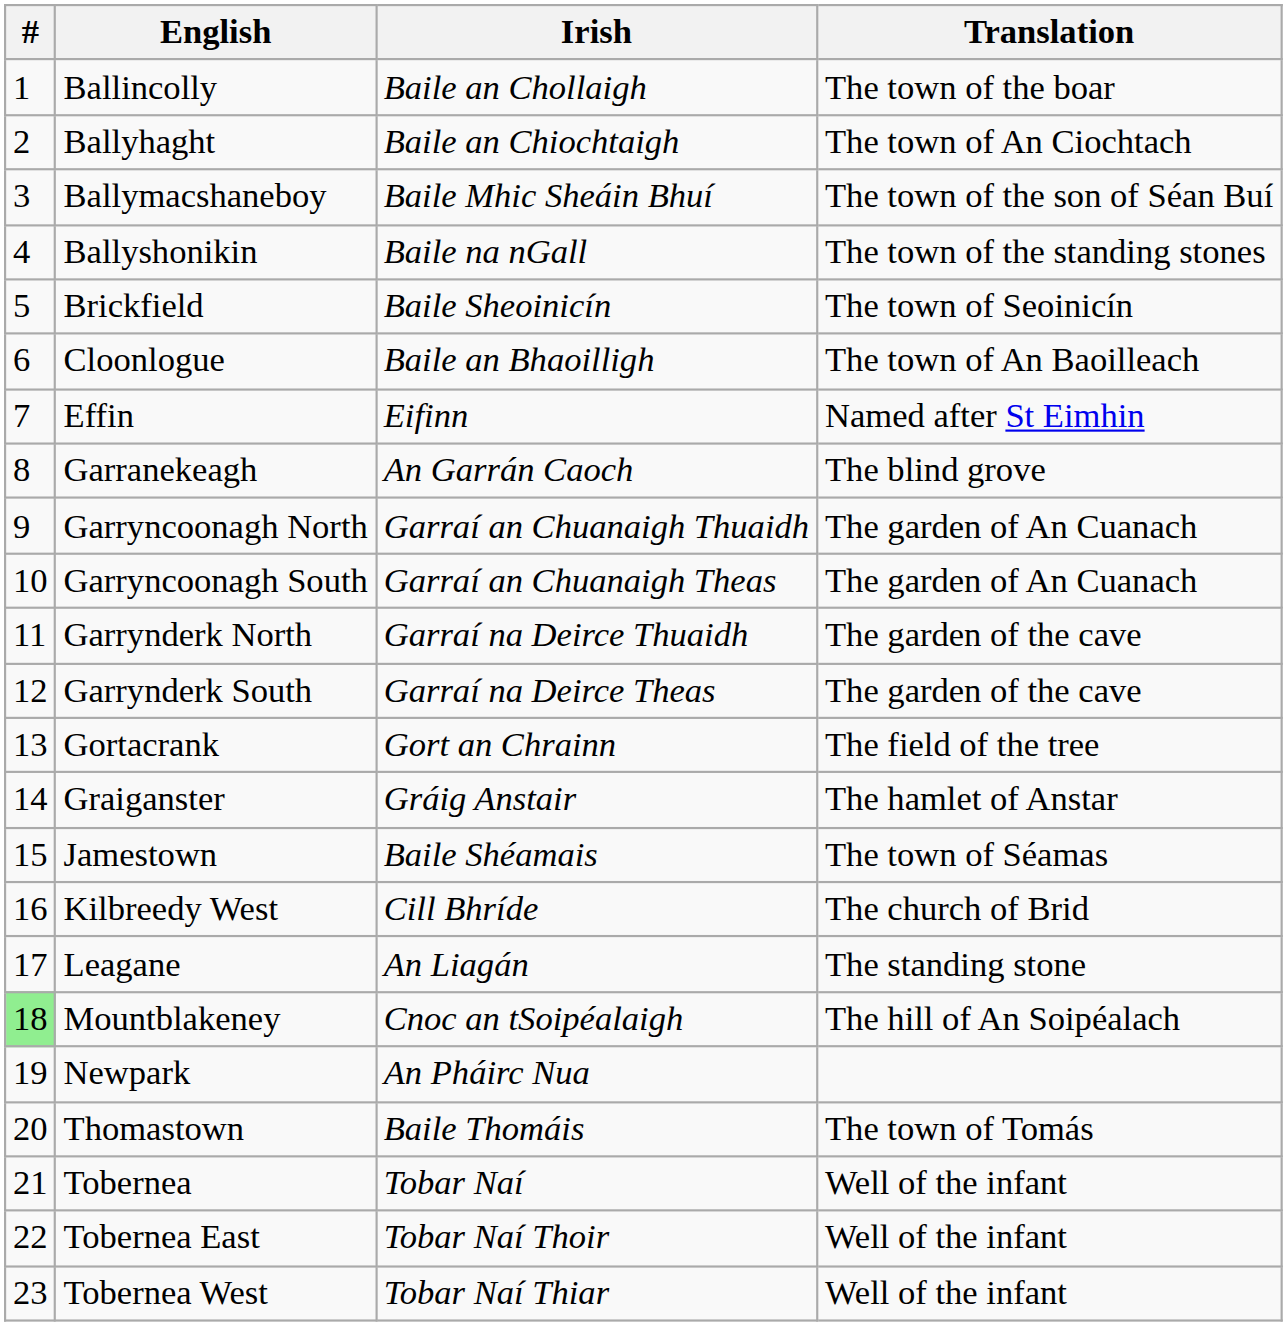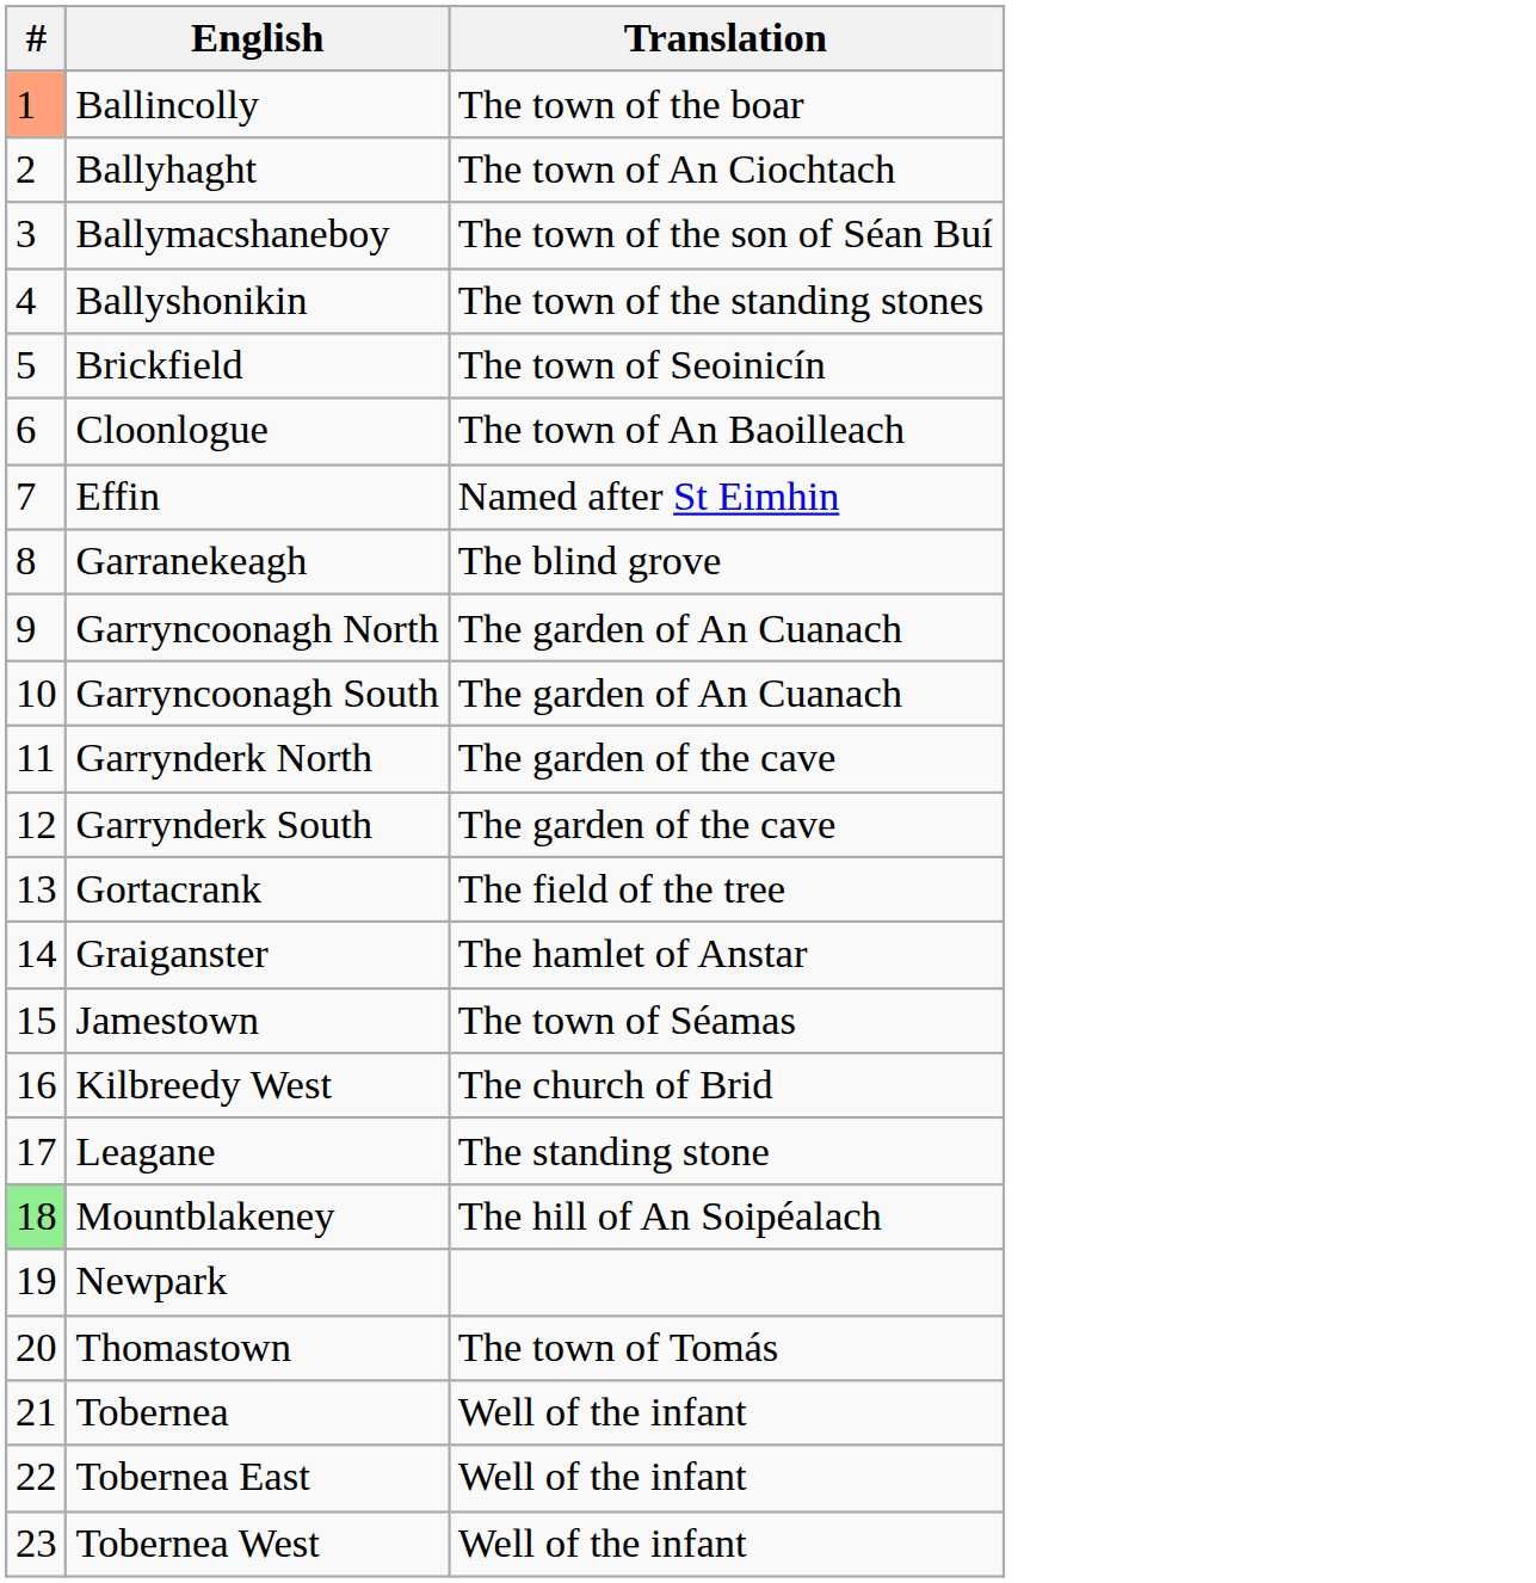 <table class="wikitable">
 <tr>
 <th>#</th>
 <th>English</th>
-<th>Irish</th>
 <th>Translation</th>
 </tr>
 <tr>
-<td>1</td>
+<td style="background: lightsalmon;">1</td>
 <td>Ballincolly</td>
-<td><em>Baile an Chollaigh</em></td>
 <td>The town of the boar</td>
 </tr>
 <tr>
 <td>2</td>
 <td>Ballyhaght</td>
-<td><em>Baile an Chiochtaigh</em></td>
 <td>The town of An Ciochtach</td>
 </tr>
 <tr>
 <td>3</td>
 <td>Ballymacshaneboy</td>
-<td><em>Baile Mhic Sheáin Bhuí</em></td>
 <td>The town of the son of Séan Buí</td>
 </tr>
 <tr>
 <td>4</td>
 <td>Ballyshonikin</td>
-<td><em>Baile na nGall</em></td>
 <td>The town of the standing stones</td>
 </tr>
 <tr>
 <td>5</td>
 <td>Brickfield</td>
-<td><em>Baile Sheoinicín</em></td>
 <td>The town of Seoinicín</td>
 </tr>
 <tr>
 <td>6</td>
 <td>Cloonlogue</td>
-<td><em>Baile an Bhaoilligh</em></td>
 <td>The town of An Baoilleach</td>
 </tr>
 <tr>
 <td>7</td>
 <td>Effin</td>
-<td><em>Eifinn</em></td>
 <td>Named after <a href='#'>St Eimhin</a></td>
 </tr>
 <tr>
 <td>8</td>
 <td>Garranekeagh</td>
-<td><em>An Garrán Caoch</em></td>
 <td>The blind grove</td>
 </tr>
 <tr>
 <td>9</td>
 <td>Garryncoonagh North</td>
-<td><em>Garraí an Chuanaigh Thuaidh</em></td>
 <td>The garden of An Cuanach</td>
 </tr>
 <tr>
 <td>10</td>
 <td>Garryncoonagh South</td>
-<td><em>Garraí an Chuanaigh Theas</em></td>
 <td>The garden of An Cuanach</td>
 </tr>
 <tr>
 <td>11</td>
 <td>Garrynderk North</td>
-<td><em>Garraí na Deirce Thuaidh</em></td>
 <td>The garden of the cave</td>
 </tr>
 <tr>
 <td>12</td>
 <td>Garrynderk South</td>
-<td><em>Garraí na Deirce Theas</em></td>
 <td>The garden of the cave</td>
 </tr>
 <tr>
 <td>13</td>
 <td>Gortacrank</td>
-<td><em>Gort an Chrainn</em></td>
 <td>The field of the tree</td>
 </tr>
 <tr>
 <td>14</td>
 <td>Graiganster</td>
-<td><em>Gráig Anstair</em></td>
 <td>The hamlet of Anstar</td>
 </tr>
 <tr>
 <td>15</td>
 <td>Jamestown</td>
-<td><em>Baile Shéamais</em></td>
 <td>The town of Séamas</td>
 </tr>
 <tr>
 <td>16</td>
 <td>Kilbreedy West</td>
-<td><em>Cill Bhríde</em></td>
 <td>The church of Brid</td>
 </tr>
 <tr>
 <td>17</td>
 <td>Leagane</td>
-<td><em>An Liagán</em></td>
 <td>The standing stone</td>
 </tr>
 <tr>
 <td style="background: lightgreen;">18</td>
 <td>Mountblakeney</td>
-<td><em>Cnoc an tSoipéalaigh</em></td>
 <td>The hill of An Soipéalach</td>
 </tr>
 <tr>
 <td>19</td>
 <td>Newpark</td>
-<td><em>An Pháirc Nua</em></td>
 <td></td>
 </tr>
 <tr>
 <td>20</td>
 <td>Thomastown</td>
-<td><em>Baile Thomáis</em></td>
 <td>The town of Tomás</td>
 </tr>
 <tr>
 <td>21</td>
 <td>Tobernea</td>
-<td><em>Tobar Naí</em></td>
 <td>Well of the infant</td>
 </tr>
 <tr>
 <td>22</td>
 <td>Tobernea East</td>
-<td><em>Tobar Naí Thoir</em></td>
 <td>Well of the infant</td>
 </tr>
 <tr>
 <td>23</td>
 <td>Tobernea West</td>
-<td><em>Tobar Naí Thiar</em></td>
 <td>Well of the infant</td>
 </tr>
 </table>
